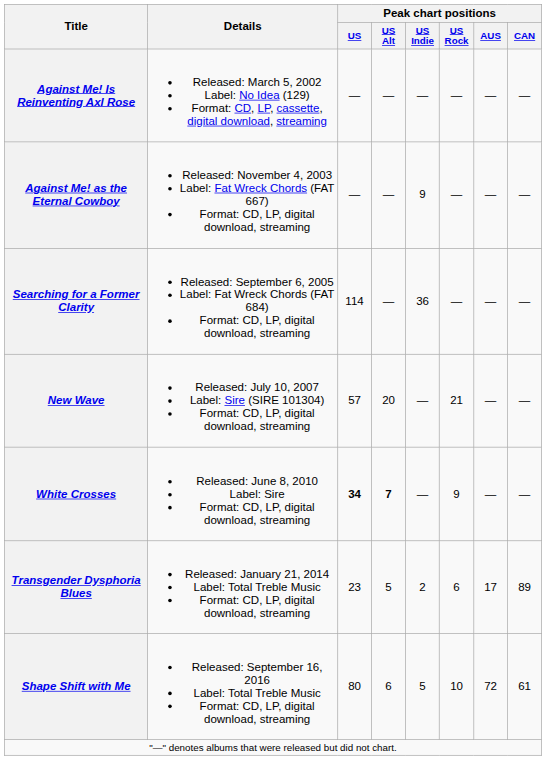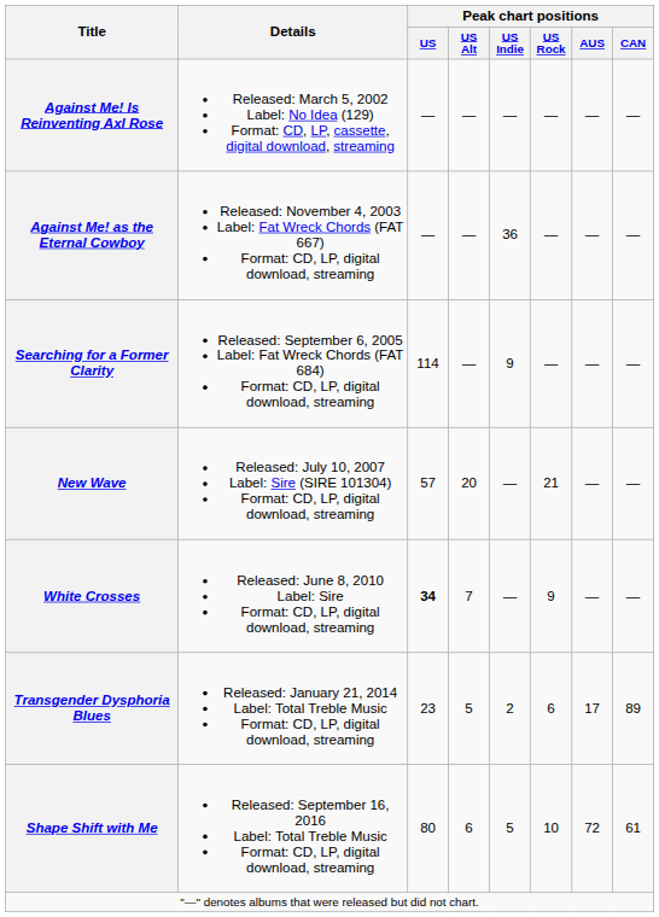 <table class="wikitable plainrowheaders" style="text-align:center;" border="1">
 <tr>
 <th scope="col" rowspan="2" style="width:12em;">Title</th>
 <th scope="col" rowspan="2" style="width:16em;">Details</th>
 <th scope="col" colspan="6">Peak chart positions</th>
 </tr>
 <tr>
 <th scope="col" style="width:3em;font-size:85%;"><a href='#'>US</a><br></th>
 <th scope="col" style="width:3em;font-size:85%;"><a href='#'>US<br>Alt</a><br></th>
 <th scope="col" style="width:3em;font-size:85%;"><a href='#'>US<br>Indie</a><br></th>
 <th scope="col" style="width:3em;font-size:85%;"><a href='#'>US<br>Rock</a><br></th>
 <th style="width:3em;font-size:85%;"><a href='#'>AUS</a><br></th>
 <th scope="col" style="width:3em;font-size:85%;"><a href='#'>CAN</a><br></th>
 </tr>
 <tr>
 <th scope="row"><em><a href='#'>Against Me! Is Reinventing Axl Rose</a></em></th>
 <td><br><ul><li>Released: March 5, 2002</li><li>Label: <a href='#'>No Idea</a> (129)</li><li>Format: <a href='#'>CD</a>, <a href='#'>LP</a>, <a href='#'>cassette</a>, <a href='#'>digital download</a>, <a href='#'>streaming</a></li></ul></td>
 <td>—</td>
 <td>—</td>
 <td>—</td>
 <td>—</td>
 <td>—</td>
 <td>—</td>
 </tr>
 <tr>
 <th scope="row"><em><a href='#'>Against Me! as the Eternal Cowboy</a></em></th>
 <td><br><ul><li>Released: November 4, 2003</li><li>Label: <a href='#'>Fat Wreck Chords</a> (FAT 667)</li><li>Format: CD, LP, digital download, streaming</li></ul></td>
 <td>—</td>
 <td>—</td>
-<td>9</td>
+<td>36</td>
 <td>—</td>
 <td>—</td>
 <td>—</td>
 </tr>
 <tr>
 <th scope="row"><em><a href='#'>Searching for a Former Clarity</a></em></th>
 <td><br><ul><li>Released: September 6, 2005</li><li>Label: Fat Wreck Chords (FAT 684)</li><li>Format: CD, LP, digital download, streaming</li></ul></td>
 <td>114</td>
 <td>—</td>
-<td>36</td>
+<td>9</td>
 <td>—</td>
 <td>—</td>
 <td>—</td>
 </tr>
 <tr>
 <th scope="row"><em><a href='#'>New Wave</a></em></th>
 <td><br><ul><li>Released: July 10, 2007</li><li>Label: <a href='#'>Sire</a> (SIRE 101304)</li><li>Format: CD, LP, digital download, streaming</li></ul></td>
 <td>57</td>
 <td>20</td>
 <td>—</td>
 <td>21</td>
 <td>—</td>
 <td>—</td>
 </tr>
 <tr>
 <th scope="row"><em><a href='#'>White Crosses</a></em></th>
 <td><br><ul><li>Released: June 8, 2010</li><li>Label: Sire</li><li>Format: CD, LP, digital download, streaming</li></ul></td>
 <td><strong>34</strong></td>
-<td><strong>7</strong></td>
+<td>7</td>
 <td>—</td>
 <td>9</td>
 <td>—</td>
 <td>—</td>
 </tr>
 <tr>
 <th scope="row"><em><a href='#'>Transgender Dysphoria Blues</a></em></th>
 <td><br><ul><li>Released: January 21, 2014</li><li>Label: Total Treble Music</li><li>Format: CD, LP, digital download, streaming</li></ul></td>
 <td>23</td>
 <td>5</td>
 <td>2</td>
 <td>6</td>
 <td>17</td>
 <td>89</td>
 </tr>
 <tr>
 <th scope="row"><em><a href='#'>Shape Shift with Me</a></em></th>
 <td><br><ul><li>Released: September 16, 2016</li><li>Label: Total Treble Music</li><li>Format: CD, LP, digital download, streaming</li></ul></td>
 <td>80</td>
 <td>6</td>
 <td>5</td>
 <td>10</td>
 <td>72</td>
 <td>61</td>
 </tr>
 <tr>
 <td colspan="8" style="text-align:center; font-size:85%">"—" denotes albums that were released but did not chart.</td>
 </tr>
 </table>
